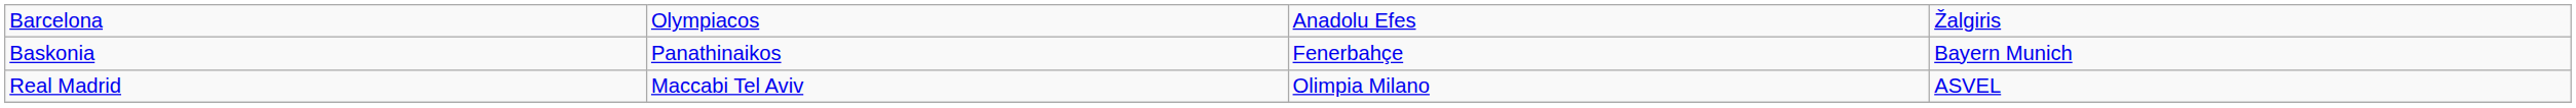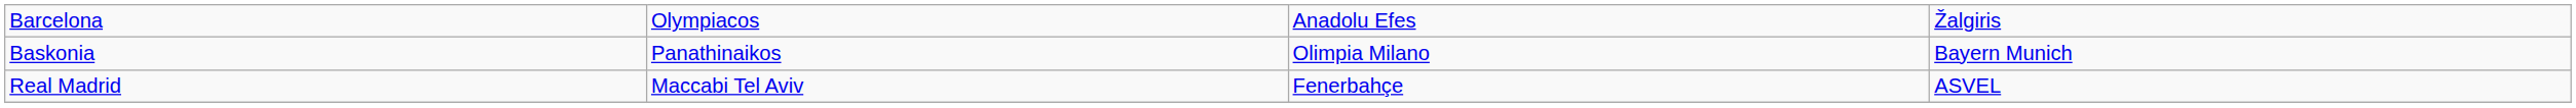 <table class="wikitable" style="table-layout:fixed;width:100%;">
 <tr>
 <td width=210> <a href='#'>Barcelona</a></td>
 <td width=210> <a href='#'>Olympiacos</a></td>
 <td width=210> <a href='#'>Anadolu Efes</a></td>
 <td width=210> <a href='#'>Žalgiris</a></td>
 </tr>
 <tr>
 <td width=210> <a href='#'>Baskonia</a></td>
 <td width=210> <a href='#'>Panathinaikos</a></td>
-<td width=210> <a href='#'>Fenerbahçe</a></td>
+<td width=210> <a href='#'>Olimpia Milano</a></td>
 <td width=210> <a href='#'>Bayern Munich</a></td>
 </tr>
 <tr>
 <td width=210> <a href='#'>Real Madrid</a></td>
 <td width=210> <a href='#'>Maccabi Tel Aviv</a></td>
-<td width=210> <a href='#'>Olimpia Milano</a></td>
+<td width=210> <a href='#'>Fenerbahçe</a></td>
 <td width=210> <a href='#'>ASVEL</a></td>
 </tr>
 <tr>
 </tr>
 </table>
